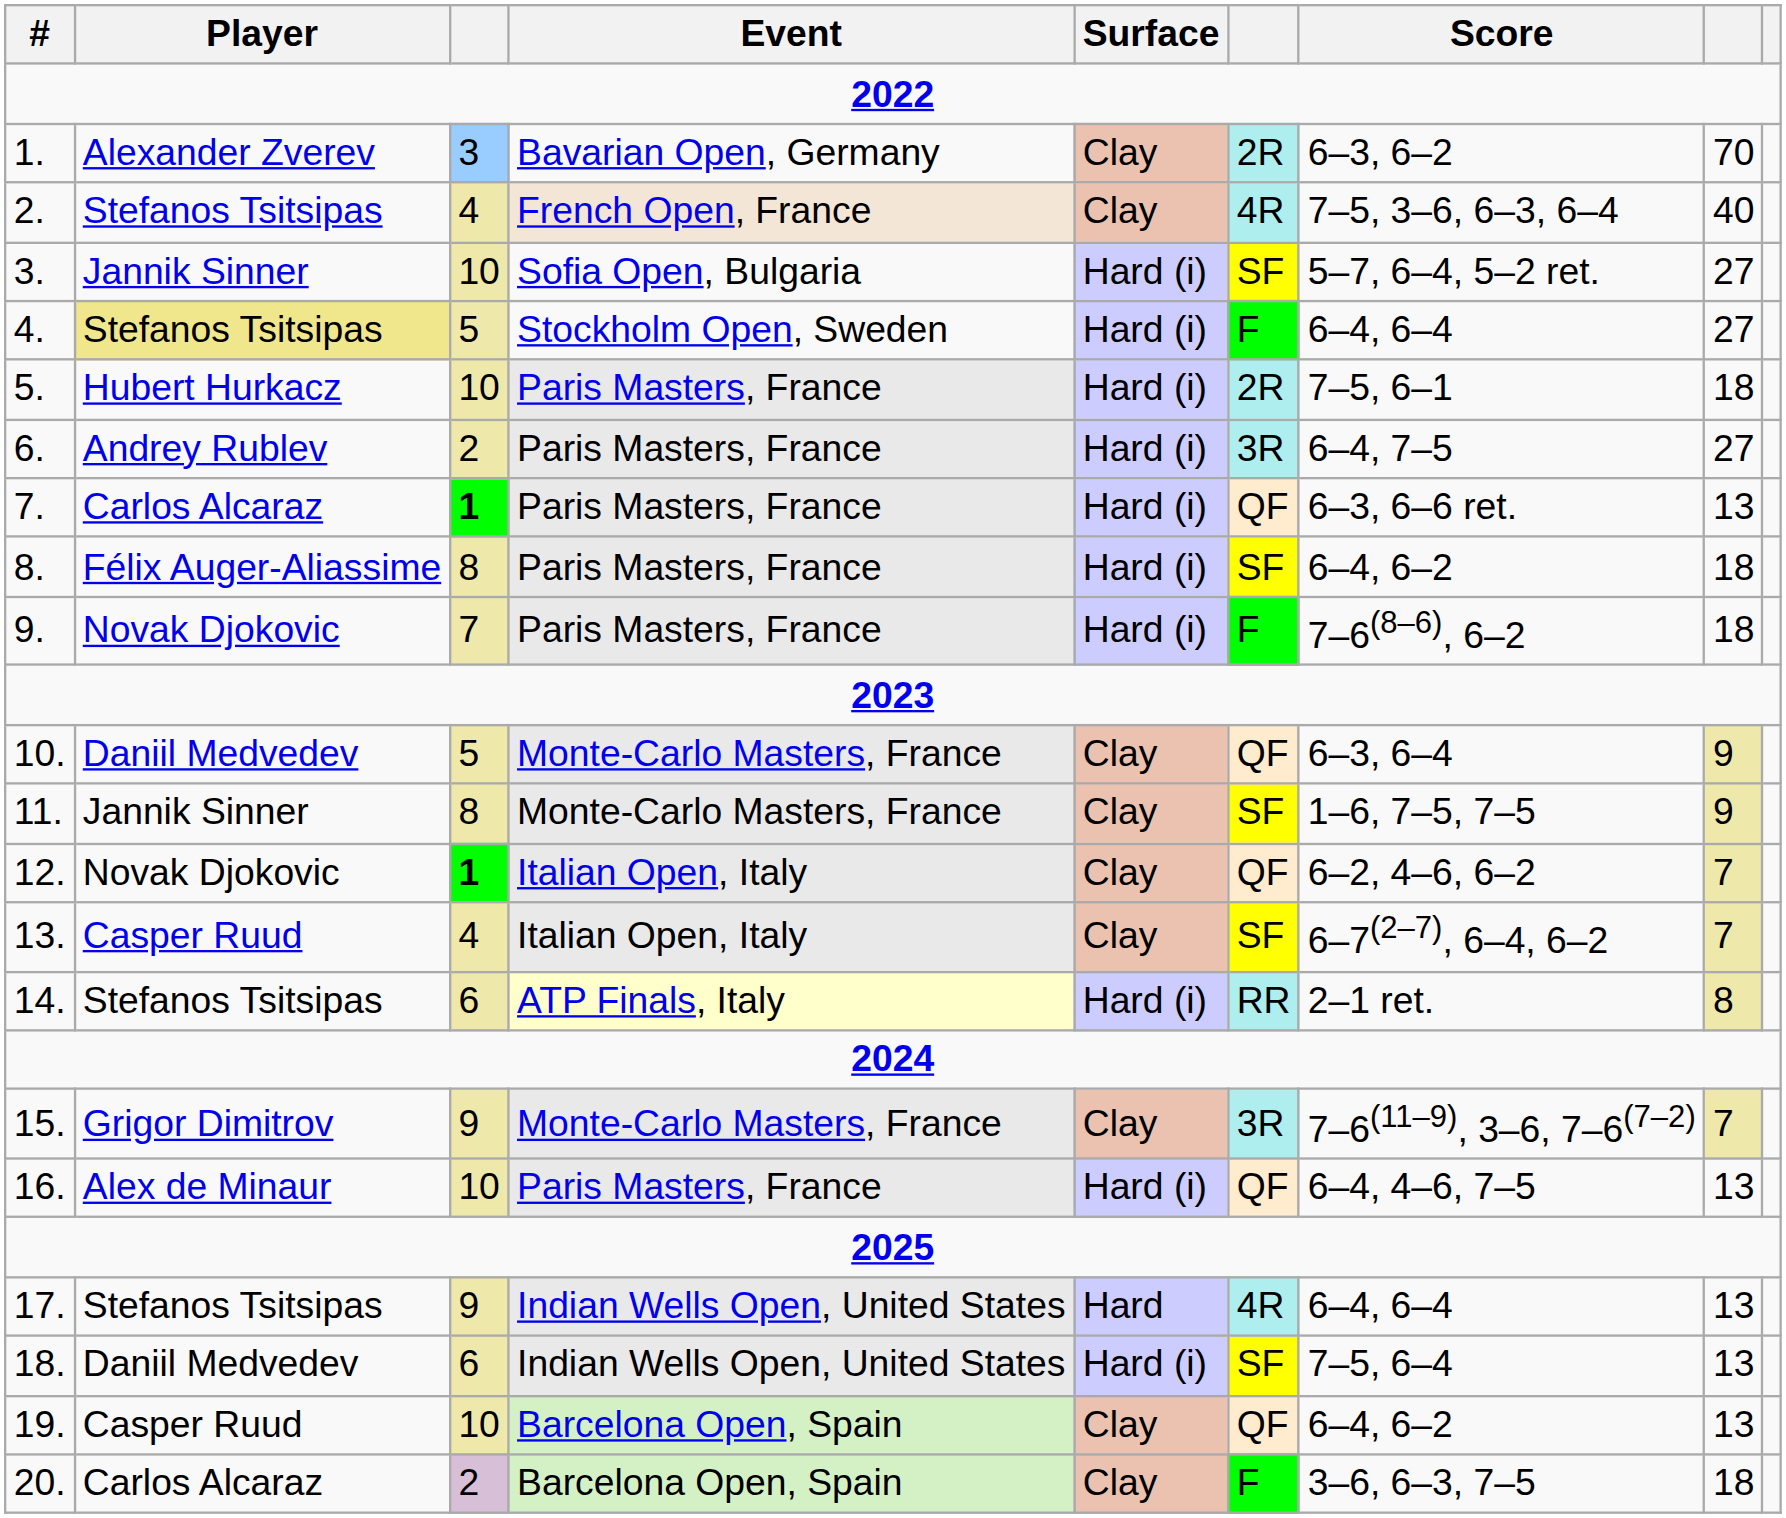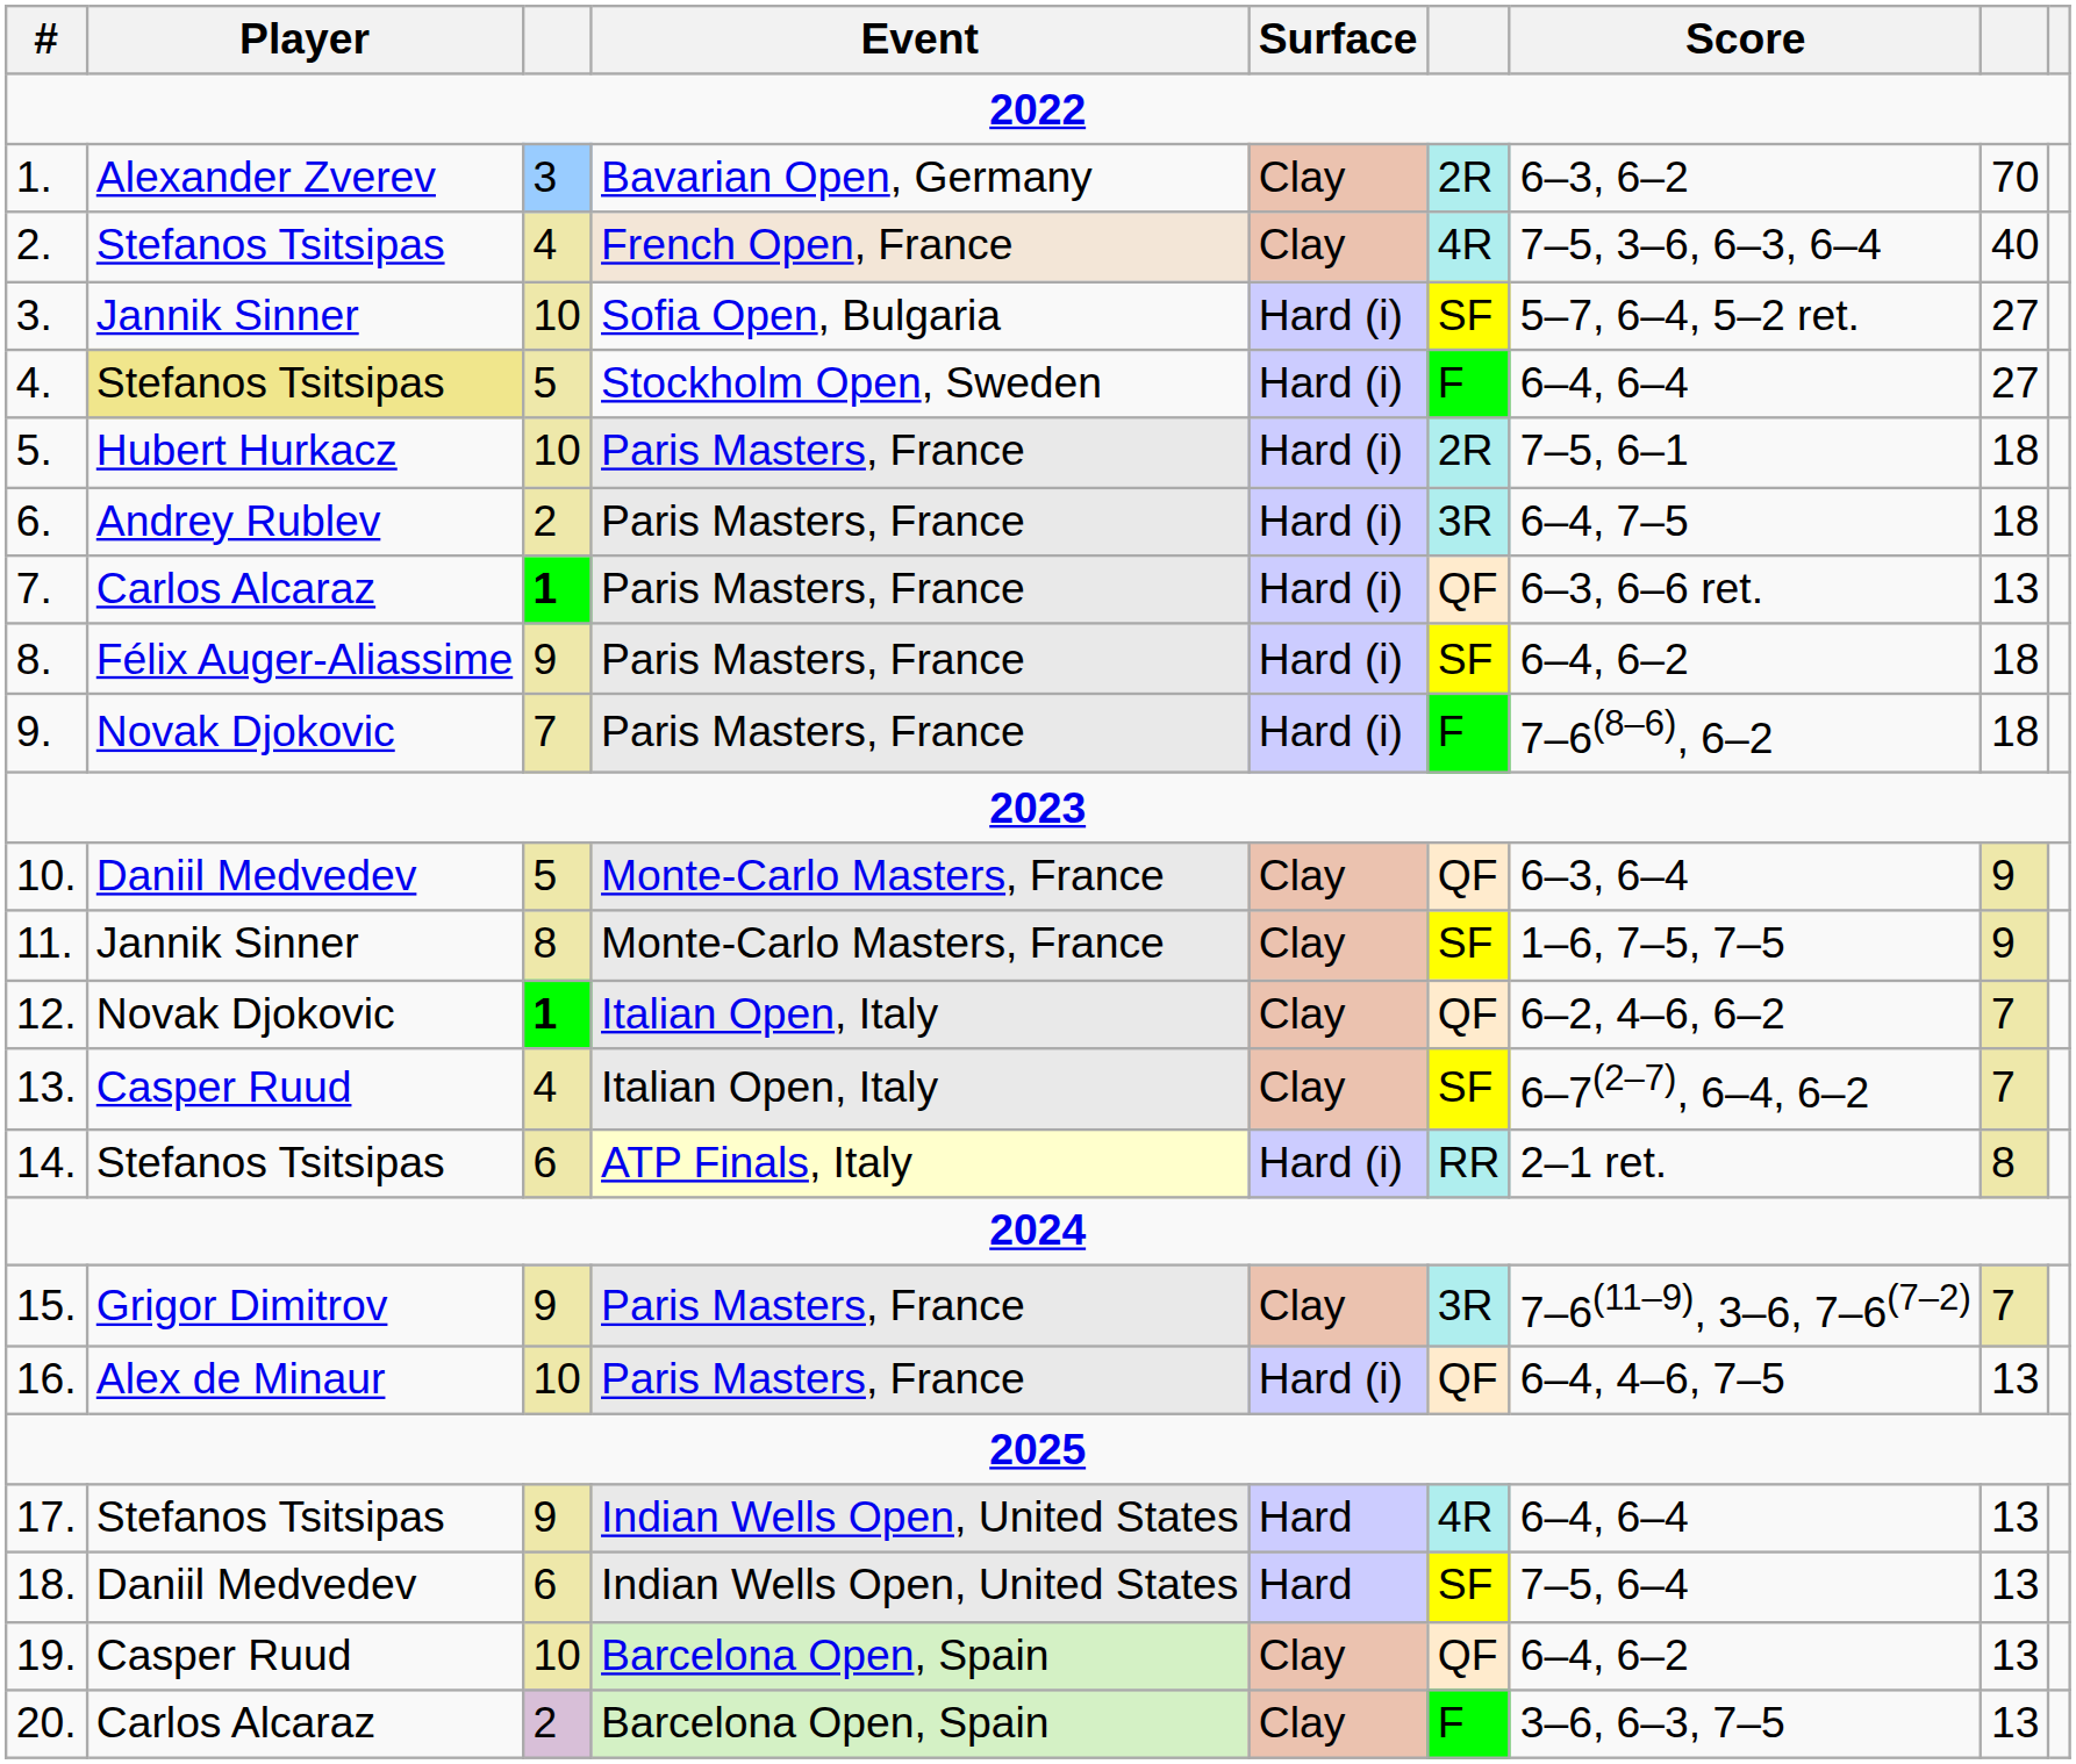 <table class="sortable wikitable nowrap">
 <tr>
 <th class="unsortable">#</th>
 <th>Player</th>
 <th></th>
 <th>Event</th>
 <th>Surface</th>
 <th class="unsortable"></th>
 <th class="unsortable">Score</th>
 <th class="unsortable"></th>
 <th class="unsortable"></th>
 </tr>
 <tr>
 <td colspan=9 style=text-align:center><strong><a href='#'>2022</a></strong></td>
 </tr>
 <tr>
 <td>1.</td>
 <td> <a href='#'>Alexander Zverev</a></td>
 <td style=background:#99ccff>3</td>
 <td><a href='#'>Bavarian Open</a>, Germany</td>
 <td style=background:#ebc2af>Clay</td>
 <td style=background:#afeeee>2R</td>
 <td>6–3, 6–2</td>
 <td>70</td>
 <td></td>
 </tr>
 <tr>
 <td>2.</td>
 <td> <a href='#'>Stefanos Tsitsipas</a></td>
 <td style=background:#eee8aa>4</td>
 <td style=background:#f3e6d7><a href='#'>French Open</a>, France</td>
 <td style=background:#ebc2af>Clay</td>
 <td style=background:#afeeee>4R</td>
 <td>7–5, 3–6, 6–3, 6–4</td>
 <td>40</td>
 <td></td>
 </tr>
 <tr>
 <td>3.</td>
 <td> <a href='#'>Jannik Sinner</a></td>
 <td style=background:#eee8aa>10</td>
 <td><a href='#'>Sofia Open</a>, Bulgaria</td>
 <td style=background:#ccf>Hard (i)</td>
 <td style=background:yellow>SF</td>
 <td>5–7, 6–4, 5–2 ret.</td>
 <td>27</td>
 <td></td>
 </tr>
 <tr>
 <td>4.</td>
 <td style="background: khaki;"> Stefanos Tsitsipas</td>
 <td style=background:#eee8aa>5</td>
 <td><a href='#'>Stockholm Open</a>, Sweden</td>
 <td style=background:#ccf>Hard (i)</td>
 <td style=background:lime>F</td>
 <td>6–4, 6–4</td>
 <td>27</td>
 <td></td>
 </tr>
 <tr>
 <td>5.</td>
 <td> <a href='#'>Hubert Hurkacz</a></td>
 <td style=background:#eee8aa>10</td>
 <td style=background:#e9e9e9><a href='#'>Paris Masters</a>, France</td>
 <td style=background:#ccf>Hard (i)</td>
 <td style=background:#afeeee>2R</td>
 <td>7–5, 6–1</td>
 <td>18</td>
 <td></td>
 </tr>
 <tr>
 <td>6.</td>
 <td> <a href='#'>Andrey Rublev</a></td>
 <td style=background:#eee8aa>2</td>
 <td style=background:#e9e9e9>Paris Masters, France</td>
 <td style=background:#ccf>Hard (i)</td>
 <td style=background:#afeeee>3R</td>
 <td>6–4, 7–5</td>
-<td>27</td>
+<td>18</td>
 <td></td>
 </tr>
 <tr>
 <td>7.</td>
 <td> <a href='#'>Carlos Alcaraz</a></td>
 <td style=background:lime><strong>1</strong></td>
 <td style=background:#e9e9e9>Paris Masters, France</td>
 <td style=background:#ccf>Hard (i)</td>
 <td style=background:#ffebcd>QF</td>
 <td>6–3, 6–6 ret.</td>
 <td>13</td>
 <td></td>
 </tr>
 <tr>
 <td>8.</td>
 <td> <a href='#'>Félix Auger-Aliassime</a></td>
-<td style=background:#eee8aa>8</td>
+<td style=background:#eee8aa>9</td>
 <td style=background:#e9e9e9>Paris Masters, France</td>
 <td style=background:#ccf>Hard (i)</td>
 <td style=background:yellow>SF</td>
 <td>6–4, 6–2</td>
 <td>18</td>
 <td></td>
 </tr>
 <tr>
 <td>9.</td>
 <td> <a href='#'>Novak Djokovic</a></td>
 <td style=background:#eee8aa>7</td>
 <td style=background:#e9e9e9>Paris Masters, France</td>
 <td style=background:#ccf>Hard (i)</td>
 <td style=background:lime>F</td>
 <td>7–6<sup>(8–6)</sup>, 6–2</td>
 <td>18</td>
 <td></td>
 </tr>
 <tr>
 <td colspan=9 style=text-align:center><strong><a href='#'>2023</a></strong></td>
 </tr>
 <tr>
 <td>10.</td>
 <td> <a href='#'>Daniil Medvedev</a></td>
 <td bgcolor=#eee8aa>5</td>
 <td style=background:#e9e9e9><a href='#'>Monte-Carlo Masters</a>, France</td>
 <td style=background:#ebc2af>Clay</td>
 <td bgcolor=#ffebcd>QF</td>
 <td>6–3, 6–4</td>
 <td bgcolor=#eee8aa>9</td>
 <td></td>
 </tr>
 <tr>
 <td>11.</td>
 <td> Jannik Sinner</td>
 <td bgcolor=#eee8aa>8</td>
 <td style=background:#e9e9e9>Monte-Carlo Masters, France</td>
 <td style=background:#ebc2af>Clay</td>
 <td bgcolor="yellow">SF</td>
 <td>1–6, 7–5, 7–5</td>
 <td bgcolor=#eee8aa>9</td>
 <td></td>
 </tr>
 <tr>
 <td>12.</td>
 <td> Novak Djokovic</td>
 <td style=background:lime><strong>1</strong></td>
 <td style=background:#e9e9e9><a href='#'>Italian Open</a>, Italy</td>
 <td style=background:#ebc2af>Clay</td>
 <td style=background:#ffebcd>QF</td>
 <td>6–2, 4–6, 6–2</td>
 <td style=background:#eee8aa>7</td>
 <td></td>
 </tr>
 <tr>
 <td>13.</td>
 <td> <a href='#'>Casper Ruud</a></td>
 <td style=background:#eee8aa>4</td>
 <td style=background:#e9e9e9>Italian Open, Italy</td>
 <td style=background:#ebc2af>Clay</td>
 <td style=background:yellow>SF</td>
 <td>6–7<sup>(2–7)</sup>, 6–4, 6–2</td>
 <td style=background:#eee8aa>7</td>
 <td></td>
 </tr>
 <tr>
 <td>14.</td>
 <td> Stefanos Tsitsipas</td>
 <td style=background:#eee8aa>6</td>
 <td style=background:#ffffcc><a href='#'>ATP Finals</a>, Italy</td>
 <td style=background:#ccccff>Hard (i)</td>
 <td style=background:#afeeee>RR</td>
 <td>2–1 ret.</td>
 <td style=background:#eee8aa>8</td>
 <td></td>
 </tr>
 <tr>
 <td colspan=9 style=text-align:center><strong><a href='#'>2024</a></strong></td>
 </tr>
 <tr>
 <td>15.</td>
 <td> <a href='#'>Grigor Dimitrov</a></td>
 <td style=background:#eee8aa>9</td>
-<td style=background:#e9e9e9><a href='#'>Monte-Carlo Masters</a>, France</td>
+<td style=background:#e9e9e9><a href='#'>Paris Masters</a>, France</td>
 <td style=background:#ebc2af>Clay</td>
 <td style=background:#afeeee>3R</td>
 <td>7–6<sup>(11–9)</sup>, 3–6, 7–6<sup>(7–2)</sup></td>
 <td style=background:#eee8aa>7</td>
 <td></td>
 </tr>
 <tr>
 <td>16.</td>
 <td> <a href='#'>Alex de Minaur</a></td>
 <td style=background:#eee8aa>10</td>
 <td style=background:#e9e9e9><a href='#'>Paris Masters</a>, France</td>
 <td style=background:#ccf>Hard (i)</td>
 <td style=background:#ffebcd>QF</td>
 <td>6–4, 4–6, 7–5</td>
 <td>13</td>
 <td></td>
 </tr>
 <tr>
 <td colspan=9 style=text-align:center><strong><a href='#'>2025</a></strong></td>
 </tr>
 <tr>
 <td>17.</td>
 <td> Stefanos Tsitsipas</td>
 <td style=background:#eee8aa>9</td>
 <td style=background:#e9e9e9><a href='#'>Indian Wells Open</a>, United States</td>
 <td style=background:#ccccff>Hard</td>
 <td style=background:#afeeee>4R</td>
 <td>6–4, 6–4</td>
 <td>13</td>
 <td></td>
 </tr>
 <tr>
 <td>18.</td>
 <td> Daniil Medvedev</td>
 <td style=background:#eee8aa>6</td>
 <td style=background:#e9e9e9>Indian Wells Open, United States</td>
-<td style=background:#ccccff>Hard (i)</td>
+<td style=background:#ccccff>Hard</td>
 <td style=background:yellow>SF</td>
 <td>7–5, 6–4</td>
 <td>13</td>
 <td></td>
 </tr>
 <tr>
 <td>19.</td>
 <td> Casper Ruud</td>
 <td style=background:#eee8aa>10</td>
 <td style=background:#d4f1c5><a href='#'>Barcelona Open</a>, Spain</td>
 <td style=background:#ebc2af>Clay</td>
 <td style=background:#ffebcd>QF</td>
 <td>6–4, 6–2</td>
 <td>13</td>
 <td></td>
 </tr>
 <tr>
 <td>20.</td>
 <td> Carlos Alcaraz</td>
 <td style=background:thistle>2</td>
 <td style=background:#d4f1c5>Barcelona Open, Spain</td>
 <td style=background:#ebc2af>Clay</td>
 <td style=background:lime>F</td>
 <td>3–6, 6–3, 7–5</td>
-<td>18</td>
+<td>13</td>
 <td></td>
 </tr>
 </table>
